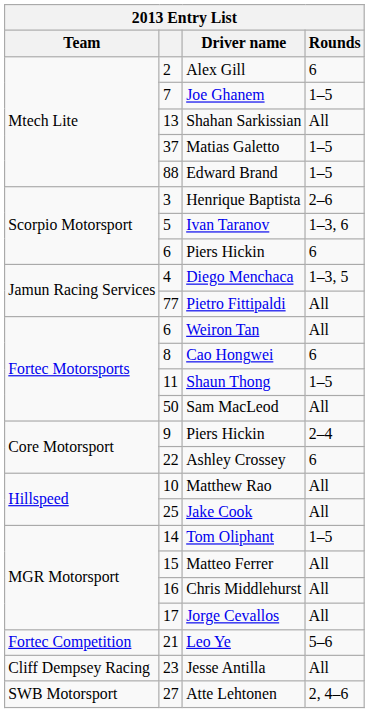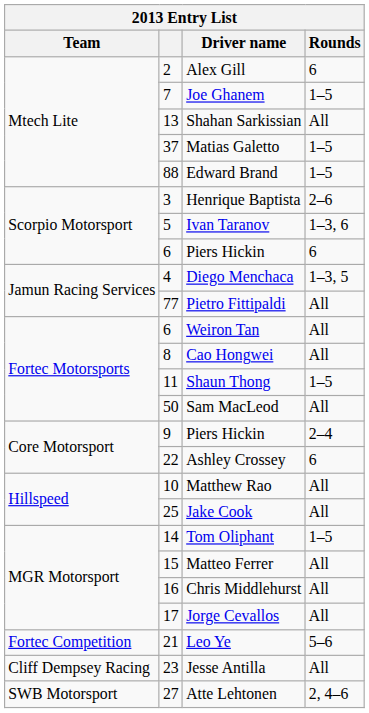 <table class="wikitable" style="font-size: 85%;">
 <tr>
 <th colspan=4>2013 Entry List</th>
 </tr>
 <tr>
 <th>Team</th>
 <th></th>
 <th>Driver name</th>
 <th>Rounds</th>
 </tr>
 <tr>
 <td rowspan=5>Mtech Lite</td>
 <td>2</td>
 <td> Alex Gill</td>
 <td>6</td>
 </tr>
 <tr>
 <td>7</td>
 <td> <a href='#'>Joe Ghanem</a></td>
 <td>1–5</td>
 </tr>
 <tr>
 <td>13</td>
 <td> Shahan Sarkissian</td>
 <td>All</td>
 </tr>
 <tr>
 <td>37</td>
 <td> Matias Galetto</td>
 <td>1–5</td>
 </tr>
 <tr>
 <td>88</td>
 <td> Edward Brand</td>
 <td>1–5</td>
 </tr>
 <tr>
 <td rowspan=3>Scorpio Motorsport</td>
 <td>3</td>
 <td> Henrique Baptista</td>
 <td>2–6</td>
 </tr>
 <tr>
 <td>5</td>
 <td> <a href='#'>Ivan Taranov</a></td>
 <td>1–3, 6</td>
 </tr>
 <tr>
 <td>6</td>
 <td> Piers Hickin</td>
 <td>6</td>
 </tr>
 <tr>
 <td rowspan=2>Jamun Racing Services</td>
 <td>4</td>
 <td> <a href='#'>Diego Menchaca</a></td>
 <td>1–3, 5</td>
 </tr>
 <tr>
 <td>77</td>
 <td> <a href='#'>Pietro Fittipaldi</a></td>
 <td>All</td>
 </tr>
 <tr>
 <td rowspan=4><a href='#'>Fortec Motorsports</a></td>
 <td>6</td>
 <td> <a href='#'>Weiron Tan</a></td>
 <td>All</td>
 </tr>
 <tr>
 <td>8</td>
 <td> <a href='#'>Cao Hongwei</a></td>
-<td>6</td>
+<td>All</td>
 </tr>
 <tr>
 <td>11</td>
 <td> <a href='#'>Shaun Thong</a></td>
 <td>1–5</td>
 </tr>
 <tr>
 <td>50</td>
 <td> Sam MacLeod</td>
 <td>All</td>
 </tr>
 <tr>
 <td rowspan=2>Core Motorsport</td>
 <td>9</td>
 <td> Piers Hickin</td>
 <td>2–4</td>
 </tr>
 <tr>
 <td>22</td>
 <td> Ashley Crossey</td>
 <td>6</td>
 </tr>
 <tr>
 <td rowspan=2><a href='#'>Hillspeed</a></td>
 <td>10</td>
 <td> Matthew Rao</td>
 <td>All</td>
 </tr>
 <tr>
 <td>25</td>
 <td> <a href='#'>Jake Cook</a></td>
 <td>All</td>
 </tr>
 <tr>
 <td rowspan=4>MGR Motorsport</td>
 <td>14</td>
 <td> <a href='#'>Tom Oliphant</a></td>
 <td>1–5</td>
 </tr>
 <tr>
 <td>15</td>
 <td> Matteo Ferrer</td>
 <td>All</td>
 </tr>
 <tr>
 <td>16</td>
 <td> Chris Middlehurst</td>
 <td>All</td>
 </tr>
 <tr>
 <td>17</td>
 <td> <a href='#'>Jorge Cevallos</a></td>
 <td>All</td>
 </tr>
 <tr>
 <td><a href='#'>Fortec Competition</a></td>
 <td>21</td>
 <td> <a href='#'>Leo Ye</a></td>
 <td>5–6</td>
 </tr>
 <tr>
 <td>Cliff Dempsey Racing</td>
 <td>23</td>
 <td> Jesse Antilla</td>
 <td>All</td>
 </tr>
 <tr>
 <td>SWB Motorsport</td>
 <td>27</td>
 <td> Atte Lehtonen</td>
 <td>2, 4–6</td>
 </tr>
 </table>
